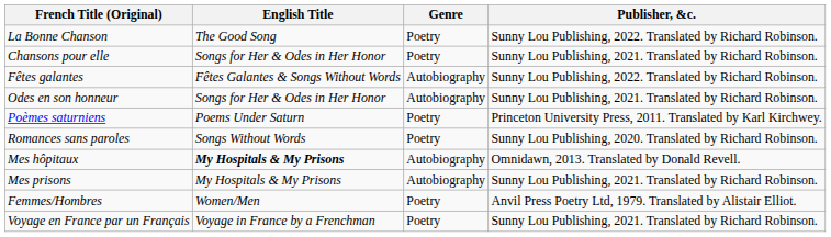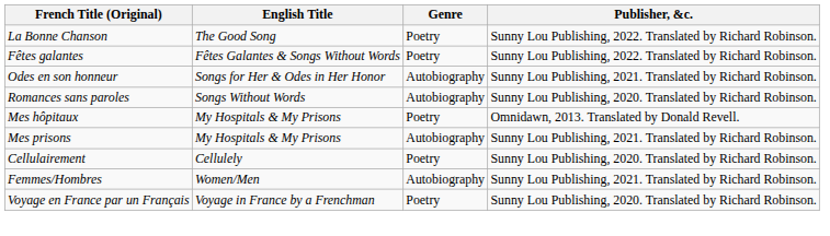 <table class="wikitable sortable">
 <tr>
 <th>French Title (Original)</th>
 <th>English Title</th>
 <th>Genre</th>
 <th>Publisher, &c.</th>
 </tr>
 <tr>
 <td><em>La Bonne Chanson</em></td>
 <td><em>The Good Song</em></td>
 <td>Poetry</td>
 <td>Sunny Lou Publishing, 2022. Translated by Richard Robinson. </td>
 </tr>
 <tr>
-<td><em>Chansons pour elle</em></td>
-<td><em>Songs for Her & Odes in Her Honor</em></td>
-<td>Poetry</td>
-<td>Sunny Lou Publishing, 2021. Translated by Richard Robinson. </td>
-</tr>
-<tr>
 <td><em>Fêtes galantes</em></td>
 <td><em>Fêtes Galantes & Songs Without Words</em></td>
-<td>Autobiography</td>
+<td>Poetry</td>
 <td>Sunny Lou Publishing, 2022. Translated by Richard Robinson. </td>
 </tr>
 <tr>
 <td><em>Odes en son honneur</em></td>
 <td><em>Songs for Her & Odes in Her Honor</em></td>
 <td>Autobiography</td>
 <td>Sunny Lou Publishing, 2021. Translated by Richard Robinson. </td>
 </tr>
 <tr>
-<td><em><a href='#'>Poèmes saturniens</a></em></td>
-<td><em>Poems Under Saturn</em></td>
-<td>Poetry</td>
-<td>Princeton University Press, 2011. Translated by Karl Kirchwey. </td>
-</tr>
-<tr>
 <td><em>Romances sans paroles</em></td>
 <td><em>Songs Without Words</em></td>
-<td>Poetry</td>
+<td>Autobiography</td>
 <td>Sunny Lou Publishing, 2020. Translated by Richard Robinson. </td>
 </tr>
 <tr>
 <td><em>Mes hôpitaux</em></td>
-<td><strong><em>My Hospitals & My Prisons</em></strong></td>
-<td>Autobiography</td>
+<td><em>My Hospitals & My Prisons</em></td>
+<td>Poetry</td>
 <td>Omnidawn, 2013. Translated by Donald Revell. </td>
 </tr>
 <tr>
 <td><em>Mes prisons</em></td>
 <td><em>My Hospitals & My Prisons</em></td>
 <td>Autobiography</td>
 <td>Sunny Lou Publishing, 2021. Translated by Richard Robinson. </td>
 </tr>
 <tr>
+<td><em>Cellulairement</em></td>
+<td><em>Cellulely</em></td>
+<td>Poetry</td>
+<td>Sunny Lou Publishing, 2020. Translated by Richard Robinson. </td>
+</tr>
+<tr>
 <td><em>Femmes/Hombres</em></td>
 <td><em>Women/Men</em></td>
-<td>Poetry</td>
-<td>Anvil Press Poetry Ltd, 1979. Translated by Alistair Elliot. </td>
+<td>Autobiography</td>
+<td>Sunny Lou Publishing, 2021. Translated by Richard Robinson. </td>
 </tr>
 <tr>
 <td><em>Voyage en France par un Français</em></td>
 <td><em>Voyage in France by a Frenchman</em></td>
 <td>Poetry</td>
-<td>Sunny Lou Publishing, 2021. Translated by Richard Robinson. </td>
+<td>Sunny Lou Publishing, 2020. Translated by Richard Robinson. </td>
 </tr>
 </table>
